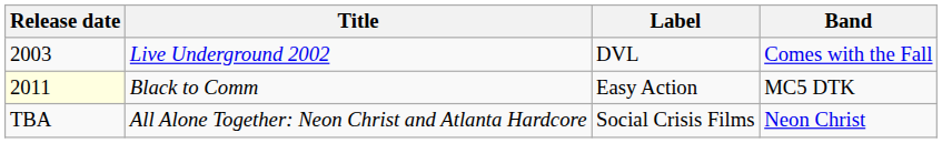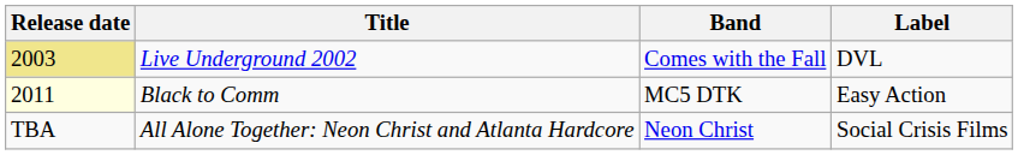 <table class="wikitable">
 <tr>
 <th>Release date</th>
 <th>Title</th>
+<th>Band</th>
 <th>Label</th>
-<th>Band</th>
 </tr>
 <tr>
-<td>2003</td>
+<td style="background: khaki;">2003</td>
 <td><em><a href='#'>Live Underground 2002</a></em></td>
+<td><a href='#'>Comes with the Fall</a></td>
 <td>DVL</td>
-<td><a href='#'>Comes with the Fall</a></td>
 </tr>
 <tr>
 <td style="background: lightyellow;">2011</td>
 <td><em>Black to Comm</em></td>
+<td>MC5 DTK</td>
 <td>Easy Action</td>
-<td>MC5 DTK</td>
 </tr>
 <tr>
 <td>TBA</td>
 <td><em>All Alone Together: Neon Christ and Atlanta Hardcore</em></td>
+<td><a href='#'>Neon Christ</a></td>
 <td>Social Crisis Films</td>
-<td><a href='#'>Neon Christ</a></td>
 </tr>
 </table>
